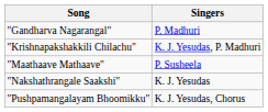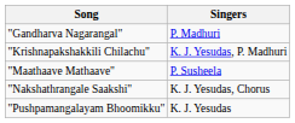 <table class="wikitable" style="font-size:95%;">
 <tr>
 <th>Song</th>
 <th>Singers</th>
 </tr>
 <tr>
 <td>"Gandharva Nagarangal"</td>
 <td><a href='#'>P. Madhuri</a></td>
 </tr>
 <tr>
 <td>"Krishnapakshakkili Chilachu"</td>
 <td><a href='#'>K. J. Yesudas</a>, P. Madhuri</td>
 </tr>
 <tr>
 <td>"Maathaave Mathaave"</td>
 <td><a href='#'>P. Susheela</a></td>
 </tr>
 <tr>
 <td>"Nakshathrangale Saakshi"</td>
-<td>K. J. Yesudas</td>
+<td>K. J. Yesudas, Chorus</td>
 </tr>
 <tr>
 <td>"Pushpamangalayam Bhoomikku"</td>
-<td>K. J. Yesudas, Chorus</td>
+<td>K. J. Yesudas</td>
 </tr>
 </table>
